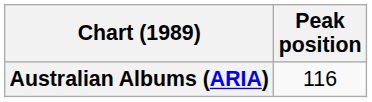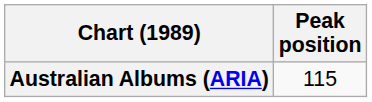 <table class="wikitable sortable plainrowheaders" style="text-align:center">
 <tr>
 <th>Chart (1989)</th>
 <th>Peak<br>position</th>
 </tr>
 <tr>
 <th scope="row">Australian Albums (<a href='#'>ARIA</a>)</th>
-<td>116</td>
+<td>115</td>
 </tr>
 </table>
